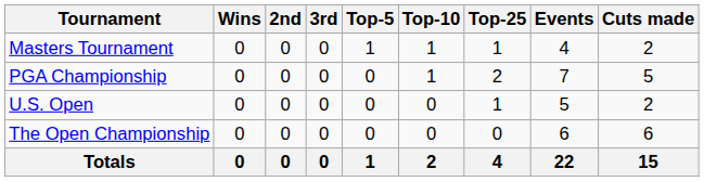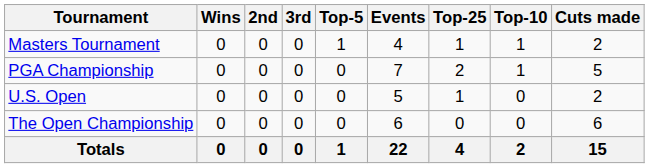 <table class=wikitable style=text-align:center>
 <tr>
 <th>Tournament</th>
 <th>Wins</th>
 <th>2nd</th>
 <th>3rd</th>
 <th>Top-5</th>
+<th>Events</th>
+<th>Top-25</th>
 <th>Top-10</th>
-<th>Top-25</th>
-<th>Events</th>
 <th>Cuts made</th>
 </tr>
 <tr>
 <td align=left><a href='#'>Masters Tournament</a></td>
 <td>0</td>
 <td>0</td>
 <td>0</td>
 <td>1</td>
+<td>4</td>
 <td>1</td>
 <td>1</td>
-<td>4</td>
 <td>2</td>
 </tr>
 <tr>
 <td align=left><a href='#'>PGA Championship</a></td>
 <td>0</td>
 <td>0</td>
 <td>0</td>
 <td>0</td>
+<td>7</td>
+<td>2</td>
 <td>1</td>
-<td>2</td>
-<td>7</td>
 <td>5</td>
 </tr>
 <tr>
 <td align=left><a href='#'>U.S. Open</a></td>
 <td>0</td>
 <td>0</td>
 <td>0</td>
 <td>0</td>
+<td>5</td>
+<td>1</td>
 <td>0</td>
-<td>1</td>
-<td>5</td>
 <td>2</td>
 </tr>
 <tr>
 <td align=left><a href='#'>The Open Championship</a></td>
 <td>0</td>
 <td>0</td>
 <td>0</td>
 <td>0</td>
+<td>6</td>
 <td>0</td>
 <td>0</td>
-<td>6</td>
 <td>6</td>
 </tr>
 <tr>
 <th>Totals</th>
 <th>0</th>
 <th>0</th>
 <th>0</th>
 <th>1</th>
+<th>22</th>
+<th>4</th>
 <th>2</th>
-<th>4</th>
-<th>22</th>
 <th>15</th>
 </tr>
 </table>
